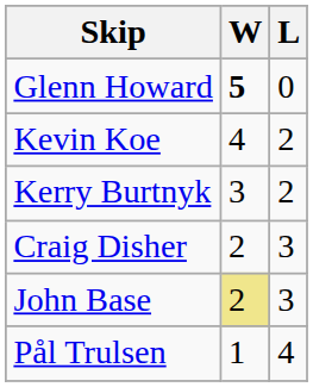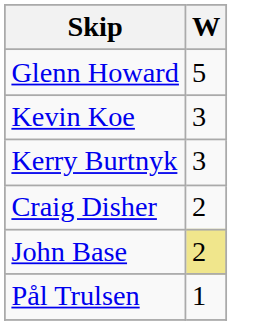 <table class="wikitable">
 <tr>
 <th>Skip</th>
 <th>W</th>
-<th>L</th>
 </tr>
 <tr>
 <td> <a href='#'>Glenn Howard</a></td>
-<td><strong>5</strong></td>
-<td>0</td>
+<td>5</td>
 </tr>
 <tr>
 <td> <a href='#'>Kevin Koe</a></td>
-<td>4</td>
-<td>2</td>
+<td>3</td>
 </tr>
 <tr>
 <td> <a href='#'>Kerry Burtnyk</a></td>
 <td>3</td>
-<td>2</td>
 </tr>
 <tr>
 <td> <a href='#'>Craig Disher</a></td>
 <td>2</td>
-<td>3</td>
 </tr>
 <tr>
 <td> <a href='#'>John Base</a></td>
 <td style="background: khaki;">2</td>
-<td>3</td>
 </tr>
 <tr>
 <td> <a href='#'>Pål Trulsen</a></td>
 <td>1</td>
-<td>4</td>
 </tr>
 </table>
